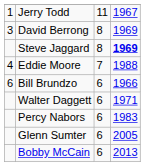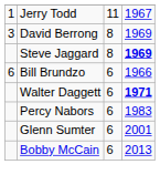 <table class="wikitable">
 <tr>
 </tr>
 <tr>
 <td>1</td>
 <td>Jerry Todd</td>
 <td>11</td>
 <td><a href='#'>1967</a></td>
 </tr>
 <tr>
 <td>3</td>
 <td>David Berrong</td>
 <td>8</td>
 <td><a href='#'>1969</a></td>
 </tr>
 <tr>
 <td></td>
 <td>Steve Jaggard</td>
 <td>8</td>
 <td><strong><a href='#'>1969</a></strong></td>
 </tr>
 <tr>
-<td>4</td>
-<td>Eddie Moore</td>
-<td>7</td>
-<td><a href='#'>1988</a></td>
-</tr>
-<tr>
 <td>6</td>
 <td>Bill Brundzo</td>
 <td>6</td>
 <td><a href='#'>1966</a></td>
 </tr>
 <tr>
 <td></td>
 <td>Walter Daggett</td>
 <td>6</td>
-<td><a href='#'>1971</a></td>
+<td><strong><a href='#'>1971</a></strong></td>
 </tr>
 <tr>
 <td></td>
 <td>Percy Nabors</td>
 <td>6</td>
 <td><a href='#'>1983</a></td>
 </tr>
 <tr>
 <td></td>
 <td>Glenn Sumter</td>
 <td>6</td>
-<td><a href='#'>2005</a></td>
+<td><a href='#'>2001</a></td>
 </tr>
 <tr>
 <td></td>
 <td><a href='#'>Bobby McCain</a></td>
 <td>6</td>
 <td><a href='#'>2013</a></td>
 </tr>
 </table>
